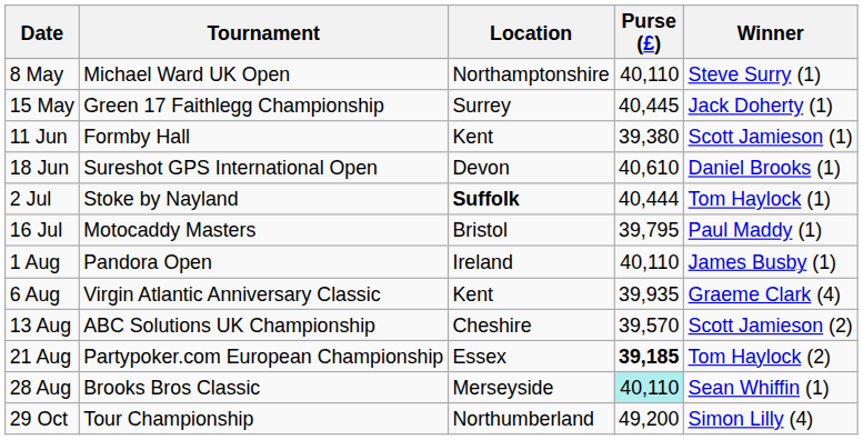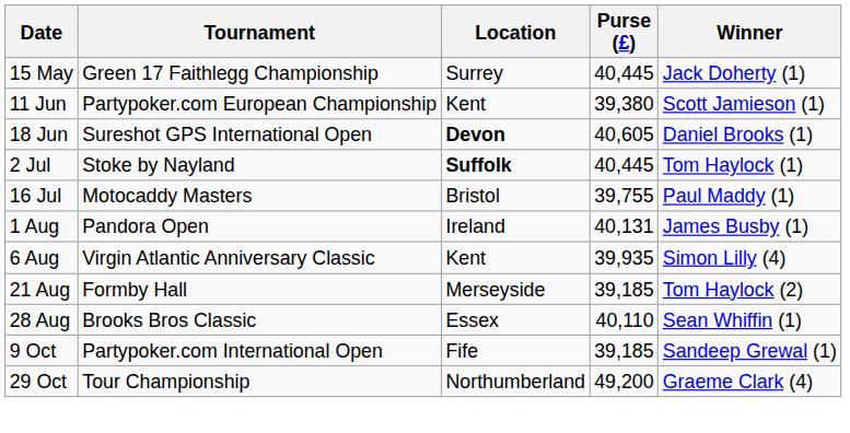 <table class="wikitable" style="font-size:95%;">
 <tr>
 <th>Date</th>
 <th>Tournament</th>
 <th>Location</th>
 <th>Purse<br>(<a href='#'>£</a>)</th>
 <th>Winner</th>
-</tr>
-<tr>
-<td>8 May</td>
-<td>Michael Ward UK Open</td>
-<td>Northamptonshire</td>
-<td align=right>40,110</td>
-<td> <a href='#'>Steve Surry</a> (1)</td>
 </tr>
 <tr>
 <td>15 May</td>
 <td>Green 17 Faithlegg Championship</td>
 <td>Surrey</td>
 <td align=right>40,445</td>
 <td> <a href='#'>Jack Doherty</a> (1)</td>
 </tr>
 <tr>
 <td>11 Jun</td>
-<td>Formby Hall</td>
+<td>Partypoker.com European Championship</td>
 <td>Kent</td>
 <td align=right>39,380</td>
 <td> <a href='#'>Scott Jamieson</a> (1)</td>
 </tr>
 <tr>
 <td>18 Jun</td>
 <td>Sureshot GPS International Open</td>
-<td>Devon</td>
-<td align=right>40,610</td>
+<td><strong>Devon</strong></td>
+<td align=right>40,605</td>
 <td> <a href='#'>Daniel Brooks</a> (1)</td>
 </tr>
 <tr>
 <td>2 Jul</td>
 <td>Stoke by Nayland</td>
 <td><strong>Suffolk</strong></td>
-<td align=right>40,444</td>
+<td align=right>40,445</td>
 <td> <a href='#'>Tom Haylock</a> (1)</td>
 </tr>
 <tr>
 <td>16 Jul</td>
 <td>Motocaddy Masters</td>
 <td>Bristol</td>
-<td align=right>39,795</td>
+<td align=right>39,755</td>
 <td> <a href='#'>Paul Maddy</a> (1)</td>
 </tr>
 <tr>
 <td>1 Aug</td>
 <td>Pandora Open</td>
 <td>Ireland</td>
-<td align=right>40,110</td>
+<td align=right>40,131</td>
 <td> <a href='#'>James Busby</a> (1)</td>
 </tr>
 <tr>
 <td>6 Aug</td>
 <td>Virgin Atlantic Anniversary Classic</td>
 <td>Kent</td>
 <td align=right>39,935</td>
-<td> <a href='#'>Graeme Clark</a> (4)</td>
-</tr>
-<tr>
-<td>13 Aug</td>
-<td>ABC Solutions UK Championship</td>
-<td>Cheshire</td>
-<td align=right>39,570</td>
-<td> <a href='#'>Scott Jamieson</a> (2)</td>
+<td> <a href='#'>Simon Lilly</a> (4)</td>
 </tr>
 <tr>
 <td>21 Aug</td>
-<td>Partypoker.com European Championship</td>
-<td>Essex</td>
-<td align=right><strong>39,185</strong></td>
+<td>Formby Hall</td>
+<td>Merseyside</td>
+<td align=right>39,185</td>
 <td> <a href='#'>Tom Haylock</a> (2)</td>
 </tr>
 <tr>
 <td>28 Aug</td>
 <td>Brooks Bros Classic</td>
-<td>Merseyside</td>
-<td align=right style="background: paleturquoise;">40,110</td>
+<td>Essex</td>
+<td align=right>40,110</td>
 <td> <a href='#'>Sean Whiffin</a> (1)</td>
+</tr>
+<tr>
+<td>9 Oct</td>
+<td>Partypoker.com International Open</td>
+<td>Fife</td>
+<td align=right>39,185</td>
+<td> <a href='#'>Sandeep Grewal</a> (1)</td>
 </tr>
 <tr>
 <td>29 Oct</td>
 <td>Tour Championship</td>
 <td>Northumberland</td>
 <td align=right>49,200</td>
-<td> <a href='#'>Simon Lilly</a> (4)</td>
+<td> <a href='#'>Graeme Clark</a> (4)</td>
 </tr>
 </table>
